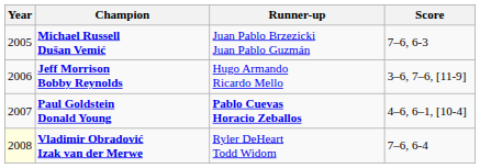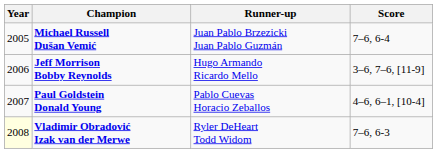 <table class="wikitable" style="font-size:90%">
 <tr>
 <th>Year</th>
 <th width="200">Champion</th>
 <th width="200">Runner-up</th>
 <th width="100">Score</th>
 </tr>
 <tr>
 <td>2005</td>
 <td> <strong><a href='#'>Michael Russell</a></strong> <br>  <strong><a href='#'>Dušan Vemić</a></strong></td>
 <td> <a href='#'>Juan Pablo Brzezicki</a> <br>  <a href='#'>Juan Pablo Guzmán</a></td>
-<td>7–6, 6-3</td>
+<td>7–6, 6-4</td>
 </tr>
 <tr>
 <td>2006</td>
 <td> <strong><a href='#'>Jeff Morrison</a></strong> <br>  <strong><a href='#'>Bobby Reynolds</a></strong></td>
 <td> <a href='#'>Hugo Armando</a> <br>  <a href='#'>Ricardo Mello</a></td>
 <td>3–6, 7–6, [11-9]</td>
 </tr>
 <tr>
 <td>2007</td>
 <td> <strong><a href='#'>Paul Goldstein</a></strong> <br>  <strong><a href='#'>Donald Young</a></strong></td>
-<td><strong> <a href='#'>Pablo Cuevas</a> <br>  <a href='#'>Horacio Zeballos</a></strong></td>
+<td> <a href='#'>Pablo Cuevas</a> <br>  <a href='#'>Horacio Zeballos</a></td>
 <td>4–6, 6–1, [10-4]</td>
 </tr>
 <tr>
 <td style="background: lightyellow;">2008</td>
 <td> <strong><a href='#'>Vladimir Obradović</a></strong> <br>  <strong><a href='#'>Izak van der Merwe</a></strong></td>
 <td> <a href='#'>Ryler DeHeart</a> <br>  <a href='#'>Todd Widom</a></td>
-<td>7–6, 6-4</td>
+<td>7–6, 6-3</td>
 </tr>
 </table>
